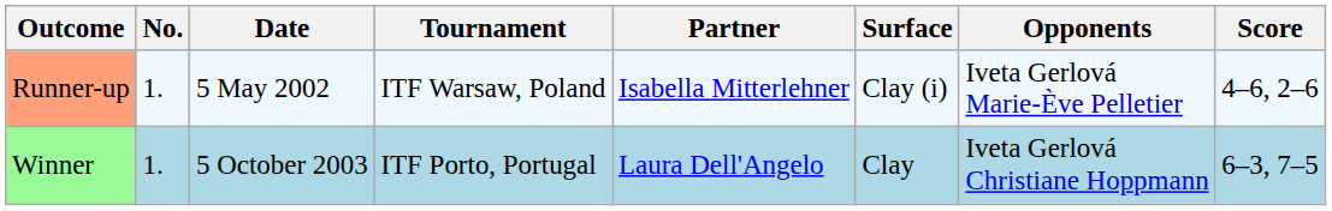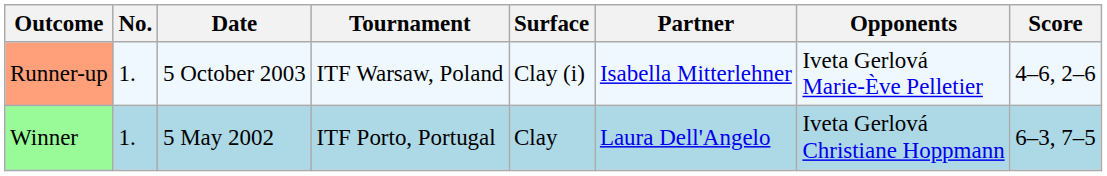 <table class="sortable wikitable" style=font-size:97%>
 <tr>
 <th>Outcome</th>
 <th>No.</th>
 <th>Date</th>
 <th>Tournament</th>
+<th>Surface</th>
 <th>Partner</th>
-<th>Surface</th>
 <th>Opponents</th>
 <th class="unsortable">Score</th>
 </tr>
 <tr style="background:#f0f8ff;">
 <td bgcolor="FFA07A">Runner-up</td>
 <td>1.</td>
-<td>5 May 2002</td>
+<td>5 October 2003</td>
 <td>ITF Warsaw, Poland</td>
+<td>Clay (i)</td>
 <td> <a href='#'>Isabella Mitterlehner</a></td>
-<td>Clay (i)</td>
 <td> Iveta Gerlová <br>  <a href='#'>Marie-Ève Pelletier</a></td>
 <td>4–6, 2–6</td>
 </tr>
 <tr style="background:lightblue;">
 <td style="background:#98fb98;">Winner</td>
 <td>1.</td>
-<td>5 October 2003</td>
+<td>5 May 2002</td>
 <td>ITF Porto, Portugal</td>
+<td>Clay</td>
 <td> <a href='#'>Laura Dell'Angelo</a></td>
-<td>Clay</td>
 <td> Iveta Gerlová <br>  <a href='#'>Christiane Hoppmann</a></td>
 <td>6–3, 7–5</td>
 </tr>
 </table>
